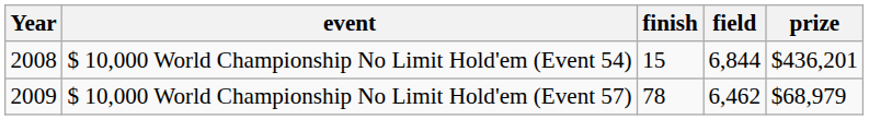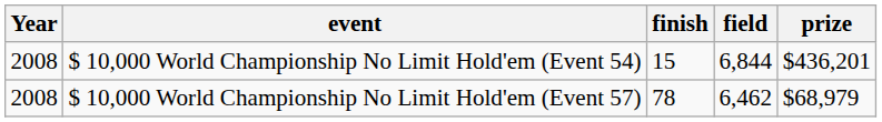 <table class="wikitable sortable">
 <tr>
 <th>Year</th>
 <th>event</th>
 <th>finish</th>
 <th>field</th>
 <th>prize</th>
 </tr>
 <tr>
 <td>2008</td>
 <td>$ 10,000 World Championship No Limit Hold'em (Event 54)</td>
 <td>15</td>
 <td>6,844</td>
 <td>$436,201</td>
 </tr>
 <tr>
-<td>2009</td>
+<td>2008</td>
 <td>$ 10,000 World Championship No Limit Hold'em (Event 57)</td>
 <td>78</td>
 <td>6,462</td>
 <td>$68,979</td>
 </tr>
 </table>
